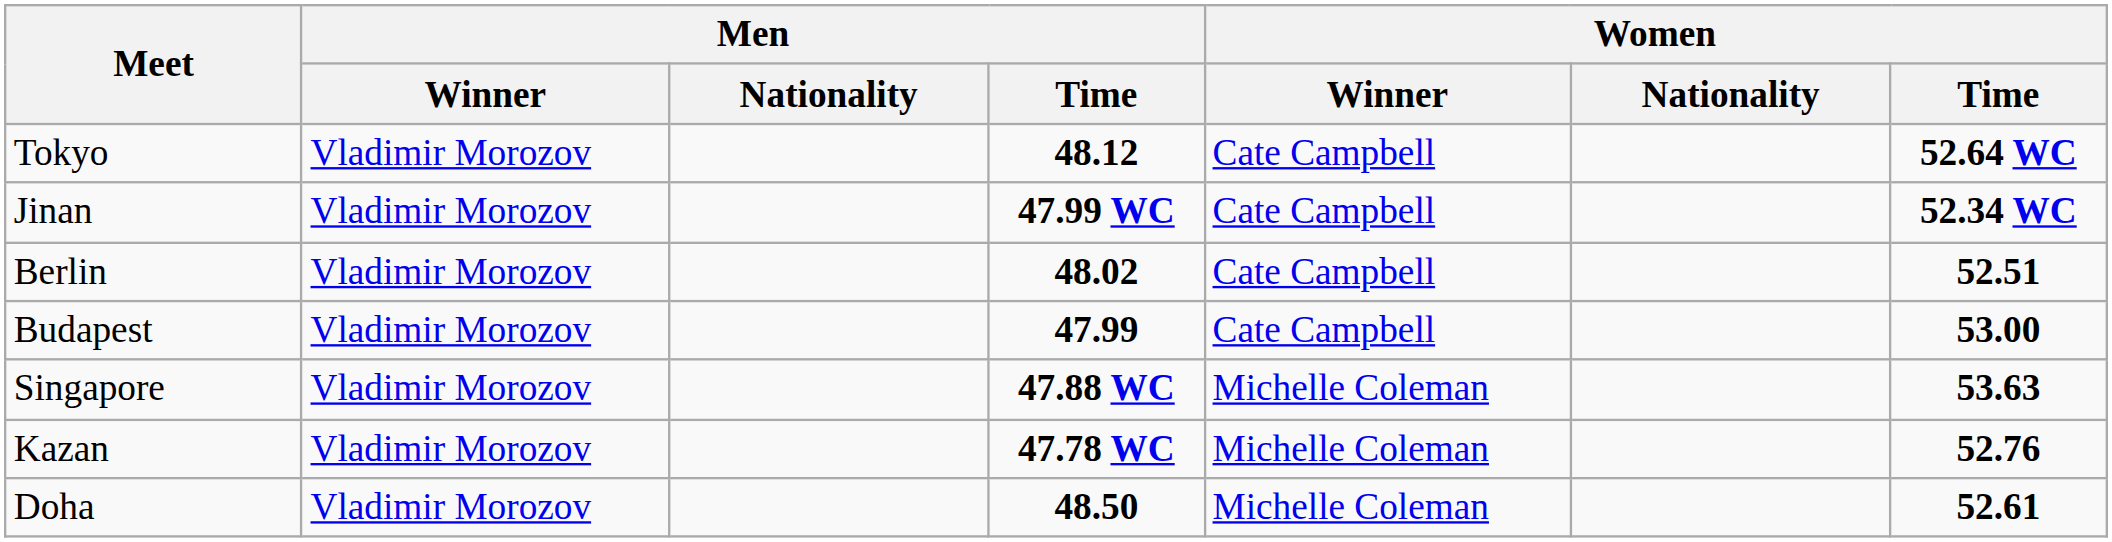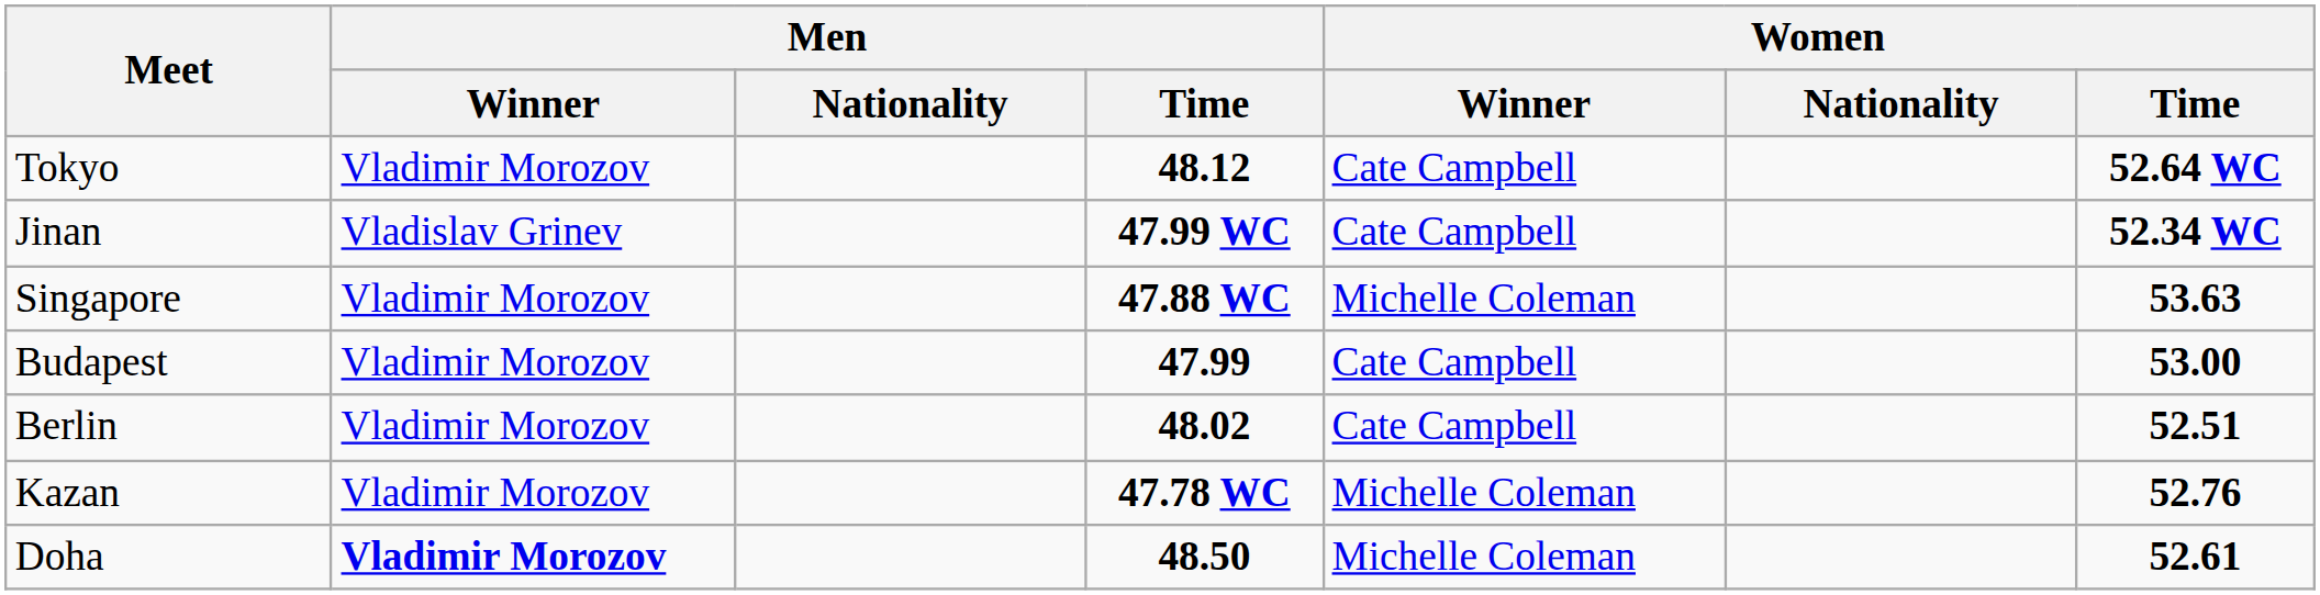 <table class="wikitable">
 <tr>
 <th width=120 rowspan="2">Meet</th>
 <th colspan="3">Men</th>
 <th colspan="3">Women</th>
 </tr>
 <tr>
 <th width=150>Winner</th>
 <th width=130>Nationality</th>
 <th width=85>Time</th>
 <th width=150>Winner</th>
 <th width=130>Nationality</th>
 <th width=85>Time</th>
 </tr>
 <tr>
 <td>Tokyo</td>
 <td><a href='#'>Vladimir Morozov</a></td>
 <td></td>
 <td align=center><strong>48.12</strong></td>
 <td><a href='#'>Cate Campbell</a></td>
 <td></td>
 <td align=center><strong>52.64 <a href='#'>WC</a></strong></td>
 </tr>
 <tr>
 <td>Jinan</td>
-<td><a href='#'>Vladimir Morozov</a></td>
+<td><a href='#'>Vladislav Grinev</a></td>
 <td></td>
 <td align=center><strong>47.99 <a href='#'>WC</a></strong></td>
 <td><a href='#'>Cate Campbell</a></td>
 <td></td>
 <td align=center><strong>52.34 <a href='#'>WC</a></strong></td>
 </tr>
 <tr>
-<td>Berlin</td>
+<td>Singapore</td>
 <td><a href='#'>Vladimir Morozov</a></td>
 <td></td>
-<td align=center><strong>48.02</strong></td>
-<td><a href='#'>Cate Campbell</a></td>
+<td align=center><strong>47.88 <a href='#'>WC</a></strong></td>
+<td><a href='#'>Michelle Coleman</a></td>
 <td></td>
-<td align=center><strong>52.51</strong></td>
+<td align=center><strong>53.63</strong></td>
 </tr>
 <tr>
 <td>Budapest</td>
 <td><a href='#'>Vladimir Morozov</a></td>
 <td></td>
 <td align=center><strong>47.99</strong></td>
 <td><a href='#'>Cate Campbell</a></td>
 <td></td>
 <td align=center><strong>53.00</strong></td>
 </tr>
 <tr>
-<td>Singapore</td>
+<td>Berlin</td>
 <td><a href='#'>Vladimir Morozov</a></td>
 <td></td>
-<td align=center><strong>47.88 <a href='#'>WC</a></strong></td>
-<td><a href='#'>Michelle Coleman</a></td>
+<td align=center><strong>48.02</strong></td>
+<td><a href='#'>Cate Campbell</a></td>
 <td></td>
-<td align=center><strong>53.63</strong></td>
+<td align=center><strong>52.51</strong></td>
 </tr>
 <tr>
 <td>Kazan</td>
 <td><a href='#'>Vladimir Morozov</a></td>
 <td></td>
 <td align=center><strong>47.78 <a href='#'>WC</a></strong></td>
 <td><a href='#'>Michelle Coleman</a></td>
 <td></td>
 <td align=center><strong>52.76</strong></td>
 </tr>
 <tr>
 <td>Doha</td>
-<td><a href='#'>Vladimir Morozov</a></td>
+<td><strong><a href='#'>Vladimir Morozov</a></strong></td>
 <td></td>
 <td align=center><strong>48.50</strong></td>
 <td><a href='#'>Michelle Coleman</a></td>
 <td></td>
 <td align=center><strong>52.61</strong></td>
 </tr>
 </table>
